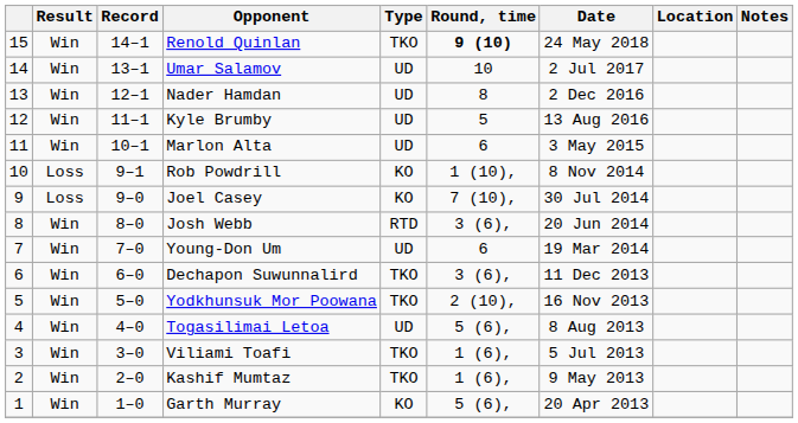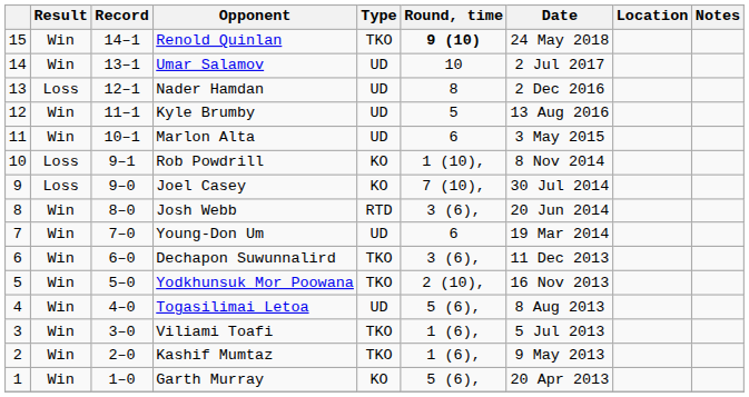 <table class="wikitable" style="text-align:center; font-size:95%">
 <tr>
 <th></th>
 <th>Result</th>
 <th>Record</th>
 <th>Opponent</th>
 <th>Type</th>
 <th>Round, time</th>
 <th>Date</th>
 <th>Location</th>
 <th>Notes</th>
 </tr>
 <tr>
 <td>15</td>
 <td>Win</td>
 <td>14–1</td>
 <td align=left> <a href='#'>Renold Quinlan</a></td>
 <td>TKO</td>
 <td><strong>9 (10)</strong></td>
 <td>24 May 2018</td>
 <td align=left></td>
 <td align=left></td>
 </tr>
 <tr>
 <td>14</td>
 <td>Win</td>
 <td>13–1</td>
 <td align=left> <a href='#'>Umar Salamov</a></td>
 <td>UD</td>
 <td>10</td>
 <td>2 Jul 2017</td>
 <td align=left></td>
 <td align=left></td>
 </tr>
 <tr>
 <td>13</td>
-<td>Win</td>
+<td>Loss</td>
 <td>12–1</td>
 <td align=left> Nader Hamdan</td>
 <td>UD</td>
 <td>8</td>
 <td>2 Dec 2016</td>
 <td align=left></td>
 <td align=left></td>
 </tr>
 <tr>
 <td>12</td>
 <td>Win</td>
 <td>11–1</td>
 <td align=left> Kyle Brumby</td>
 <td>UD</td>
 <td>5</td>
 <td>13 Aug 2016</td>
 <td align=left></td>
 <td></td>
 </tr>
 <tr>
 <td>11</td>
 <td>Win</td>
 <td>10–1</td>
 <td align=left> Marlon Alta</td>
 <td>UD</td>
 <td>6</td>
 <td>3 May 2015</td>
 <td align=left></td>
 <td></td>
 </tr>
 <tr>
 <td>10</td>
 <td>Loss</td>
 <td>9–1</td>
 <td align=left> Rob Powdrill</td>
 <td>KO</td>
 <td>1 (10), </td>
 <td>8 Nov 2014</td>
 <td align=left></td>
 <td align=left></td>
 </tr>
 <tr>
 <td>9</td>
 <td>Loss</td>
 <td>9–0</td>
 <td align=left> Joel Casey</td>
 <td>KO</td>
 <td>7 (10), </td>
 <td>30 Jul 2014</td>
 <td align=left></td>
 <td align=left></td>
 </tr>
 <tr>
 <td>8</td>
 <td>Win</td>
 <td>8–0</td>
 <td align=left> Josh Webb</td>
 <td>RTD</td>
 <td>3 (6), </td>
 <td>20 Jun 2014</td>
 <td align=left></td>
 <td></td>
 </tr>
 <tr>
 <td>7</td>
 <td>Win</td>
 <td>7–0</td>
 <td align=left> Young-Don Um</td>
 <td>UD</td>
 <td>6</td>
 <td>19 Mar 2014</td>
 <td align=left></td>
 <td></td>
 </tr>
 <tr>
 <td>6</td>
 <td>Win</td>
 <td>6–0</td>
 <td align=left> Dechapon Suwunnalird</td>
 <td>TKO</td>
 <td>3 (6), </td>
 <td>11 Dec 2013</td>
 <td align=left></td>
 <td></td>
 </tr>
 <tr>
 <td>5</td>
 <td>Win</td>
 <td>5–0</td>
 <td align=left> <a href='#'>Yodkhunsuk Mor Poowana</a></td>
 <td>TKO</td>
 <td>2 (10), </td>
 <td>16 Nov 2013</td>
 <td align=left></td>
 <td align=left></td>
 </tr>
 <tr>
 <td>4</td>
 <td>Win</td>
 <td>4–0</td>
 <td align=left> <a href='#'>Togasilimai Letoa</a></td>
 <td>UD</td>
 <td>5 (6), </td>
 <td>8 Aug 2013</td>
 <td align=left></td>
 <td></td>
 </tr>
 <tr>
 <td>3</td>
 <td>Win</td>
 <td>3–0</td>
 <td align=left> Viliami Toafi</td>
 <td>TKO</td>
 <td>1 (6), </td>
 <td>5 Jul 2013</td>
 <td align=left></td>
 <td></td>
 </tr>
 <tr>
 <td>2</td>
 <td>Win</td>
 <td>2–0</td>
 <td align=left> Kashif Mumtaz</td>
 <td>TKO</td>
 <td>1 (6), </td>
 <td>9 May 2013</td>
 <td align=left></td>
 <td align=left></td>
 </tr>
 <tr>
 <td>1</td>
 <td>Win</td>
 <td>1–0</td>
 <td align=left> Garth Murray</td>
 <td>KO</td>
 <td>5 (6), </td>
 <td>20 Apr 2013</td>
 <td align=left></td>
 <td></td>
 </tr>
 <tr>
 </tr>
 </table>
